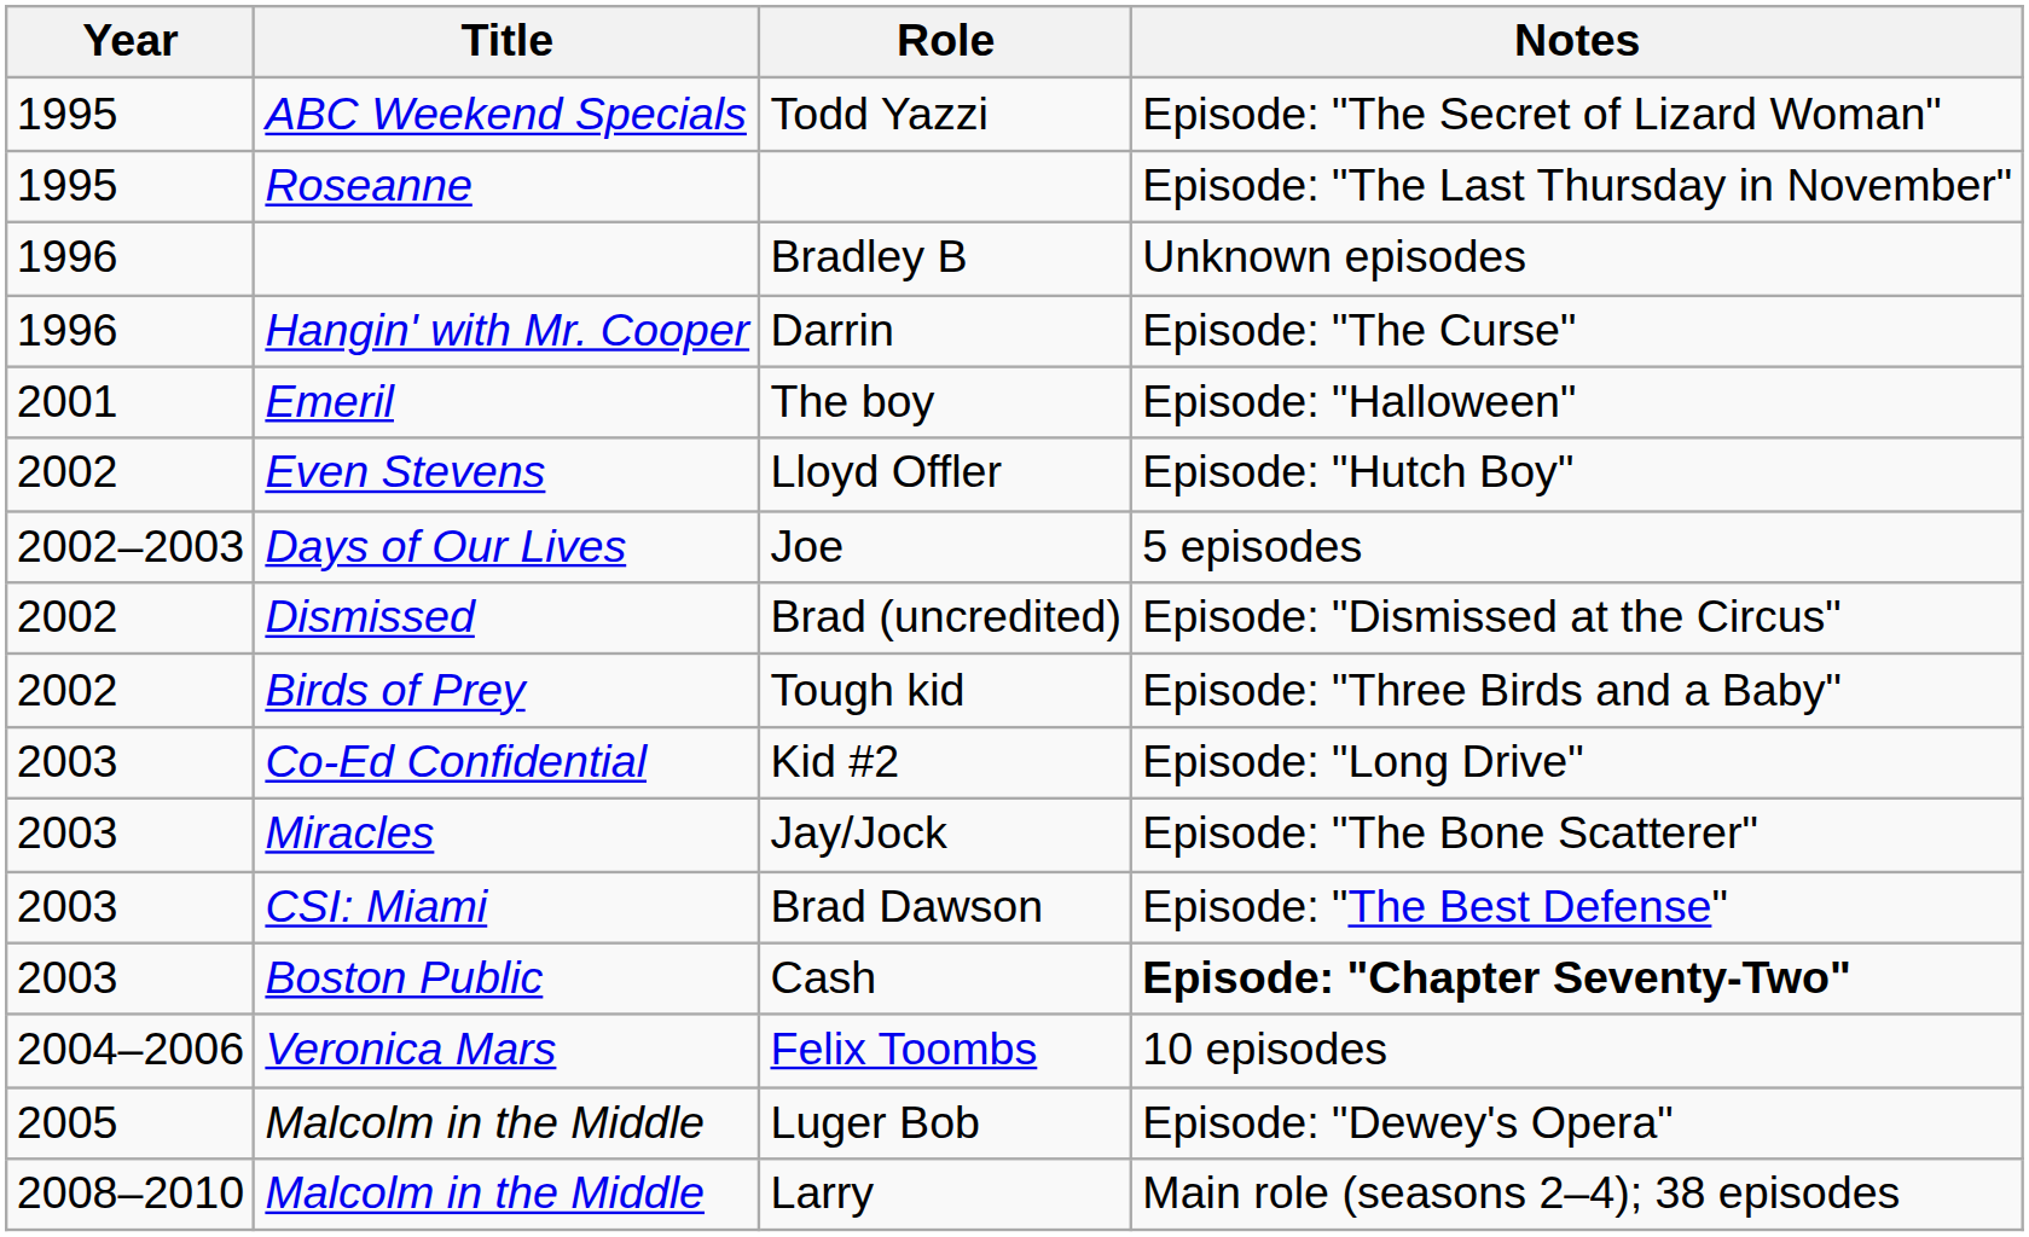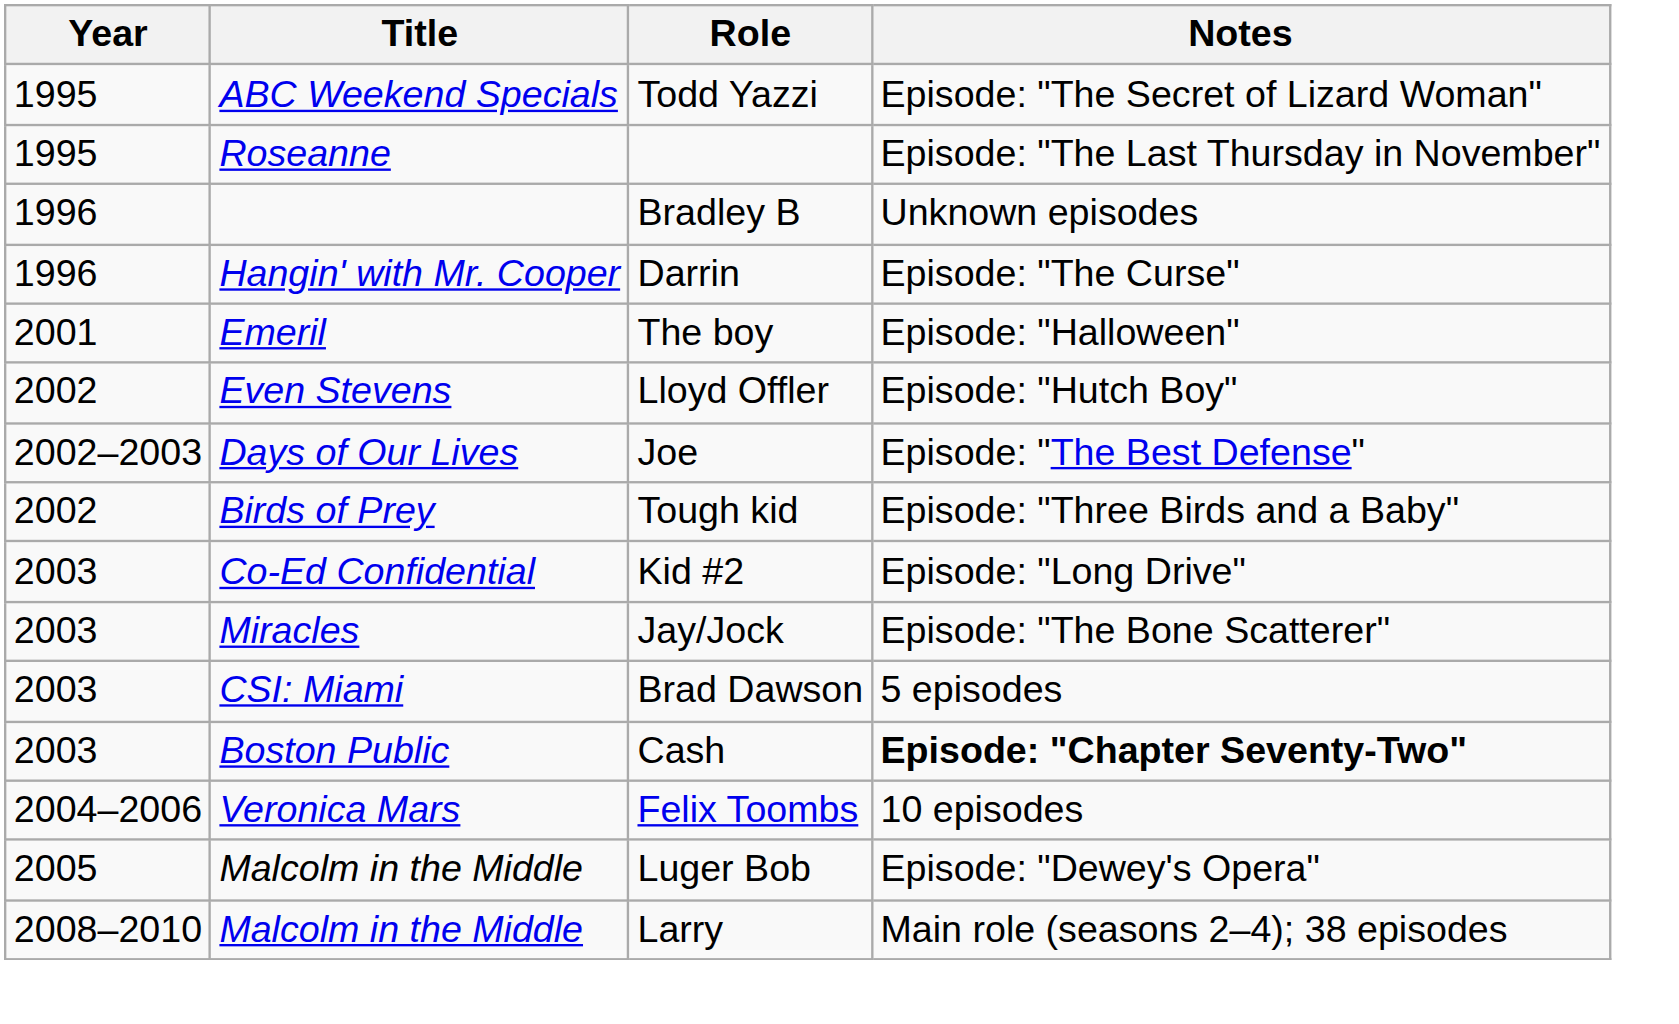 <table class="wikitable sortable">
 <tr>
 <th>Year</th>
 <th>Title</th>
 <th>Role</th>
 <th class="unsortable">Notes</th>
 </tr>
 <tr>
 <td>1995</td>
 <td><em><a href='#'>ABC Weekend Specials</a></em></td>
 <td>Todd Yazzi</td>
 <td>Episode: "The Secret of Lizard Woman"</td>
 </tr>
 <tr>
 <td>1995</td>
 <td><em><a href='#'>Roseanne</a></em></td>
 <td></td>
 <td>Episode: "The Last Thursday in November"</td>
 </tr>
 <tr>
 <td>1996</td>
 <td><em></em></td>
 <td>Bradley B</td>
 <td>Unknown episodes</td>
 </tr>
 <tr>
 <td>1996</td>
 <td><em><a href='#'>Hangin' with Mr. Cooper</a></em></td>
 <td>Darrin</td>
 <td>Episode: "The Curse"</td>
 </tr>
 <tr>
 <td>2001</td>
 <td><em><a href='#'>Emeril</a></em></td>
 <td>The boy</td>
 <td>Episode: "Halloween"</td>
 </tr>
 <tr>
 <td>2002</td>
 <td><em><a href='#'>Even Stevens</a></em></td>
 <td>Lloyd Offler</td>
 <td>Episode: "Hutch Boy"</td>
 </tr>
 <tr>
 <td>2002–2003</td>
 <td><em><a href='#'>Days of Our Lives</a></em></td>
 <td>Joe</td>
-<td>5 episodes</td>
-</tr>
-<tr>
-<td>2002</td>
-<td><em><a href='#'>Dismissed</a></em></td>
-<td>Brad (uncredited)</td>
-<td>Episode: "Dismissed at the Circus"</td>
+<td>Episode: "<a href='#'>The Best Defense</a>"</td>
 </tr>
 <tr>
 <td>2002</td>
 <td><em><a href='#'>Birds of Prey</a></em></td>
 <td>Tough kid</td>
 <td>Episode: "Three Birds and a Baby"</td>
 </tr>
 <tr>
 <td>2003</td>
 <td><em><a href='#'>Co-Ed Confidential</a></em></td>
 <td>Kid #2</td>
 <td>Episode: "Long Drive"</td>
 </tr>
 <tr>
 <td>2003</td>
 <td><em><a href='#'>Miracles</a></em></td>
 <td>Jay/Jock</td>
 <td>Episode: "The Bone Scatterer"</td>
 </tr>
 <tr>
 <td>2003</td>
 <td><em><a href='#'>CSI: Miami</a></em></td>
 <td>Brad Dawson</td>
-<td>Episode: "<a href='#'>The Best Defense</a>"</td>
+<td>5 episodes</td>
 </tr>
 <tr>
 <td>2003</td>
 <td><em><a href='#'>Boston Public</a></em></td>
 <td>Cash</td>
 <td><strong>Episode: "Chapter Seventy-Two"</strong></td>
 </tr>
 <tr>
 <td>2004–2006</td>
 <td><em><a href='#'>Veronica Mars</a></em></td>
 <td><a href='#'>Felix Toombs</a></td>
 <td>10 episodes</td>
 </tr>
 <tr>
 <td>2005</td>
 <td><em>Malcolm in the Middle</em></td>
 <td>Luger Bob</td>
 <td>Episode: "Dewey's Opera"</td>
 </tr>
 <tr>
 <td>2008–2010</td>
 <td><em><a href='#'>Malcolm in the Middle</a></em></td>
 <td>Larry</td>
 <td>Main role (seasons 2–4); 38 episodes</td>
 </tr>
 </table>
